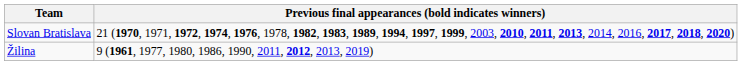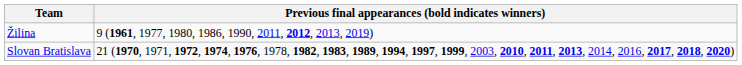 <table class="wikitable">
 <tr>
 <th>Team</th>
 <th>Previous final appearances (bold indicates winners)</th>
 </tr>
 <tr>
+<td><a href='#'>Žilina</a></td>
+<td>9 (<strong>1961</strong>, 1977, 1980, 1986, 1990, <a href='#'>2011</a>, <strong><a href='#'>2012</a></strong>, <a href='#'>2013</a>, <a href='#'>2019</a>)</td>
+</tr>
+<tr>
 <td><a href='#'>Slovan Bratislava</a></td>
 <td>21 (<strong>1970</strong>, 1971, <strong>1972</strong>, <strong>1974</strong>, <strong>1976</strong>, 1978, <strong>1982</strong>, <strong>1983</strong>, <strong>1989</strong>, <strong>1994</strong>, <strong>1997</strong>, <strong>1999</strong>, <a href='#'>2003</a>, <strong><a href='#'>2010</a></strong>, <strong><a href='#'>2011</a></strong>, <strong><a href='#'>2013</a></strong>, <a href='#'>2014</a>, <a href='#'>2016</a>, <strong><a href='#'>2017</a></strong>, <strong><a href='#'>2018</a></strong>, <strong><a href='#'>2020</a></strong>)</td>
 </tr>
-<tr>
-<td><a href='#'>Žilina</a></td>
-<td>9 (<strong>1961</strong>, 1977, 1980, 1986, 1990, <a href='#'>2011</a>, <strong><a href='#'>2012</a></strong>, <a href='#'>2013</a>, <a href='#'>2019</a>)</td>
-</tr>
 </table>
